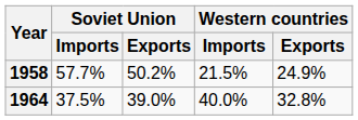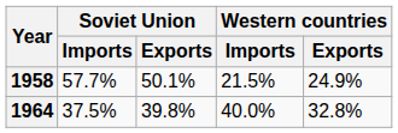 <table class="wikitable" style="float:right">
 <tr>
 <th rowspan="2">Year</th>
 <th colspan="2">Soviet Union</th>
 <th colspan="2">Western countries</th>
 </tr>
 <tr>
 <th>Imports</th>
 <th>Exports</th>
 <th>Imports</th>
 <th>Exports</th>
 </tr>
 <tr>
 <th>1958</th>
 <td>57.7%</td>
-<td>50.2%</td>
+<td>50.1%</td>
 <td>21.5%</td>
 <td>24.9%</td>
 </tr>
 <tr>
 <th>1964</th>
 <td>37.5%</td>
-<td>39.0%</td>
+<td>39.8%</td>
 <td>40.0%</td>
 <td>32.8%</td>
 </tr>
 </table>
